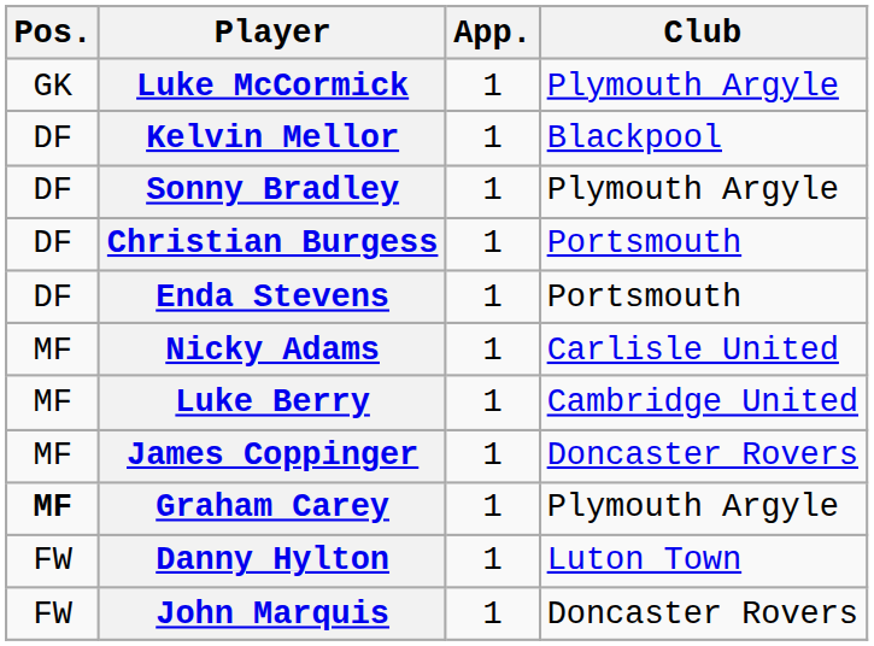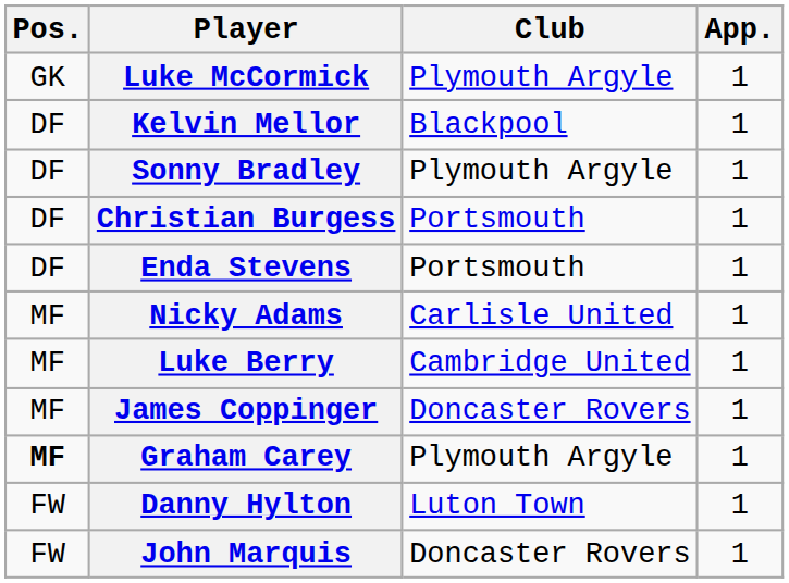 <table class="wikitable plainrowheaders" style="text-align: left">
 <tr>
 <th scope=col>Pos.</th>
 <th scope=col>Player</th>
+<th scope=col>Club</th>
 <th scope=col>App.</th>
-<th scope=col>Club</th>
 </tr>
 <tr>
 <td style=text-align:center>GK</td>
 <th scope=row><a href='#'>Luke McCormick</a></th>
+<td><a href='#'>Plymouth Argyle</a></td>
 <td style=text-align:center>1</td>
-<td><a href='#'>Plymouth Argyle</a></td>
 </tr>
 <tr>
 <td style=text-align:center>DF</td>
 <th scope=row><a href='#'>Kelvin Mellor</a></th>
+<td><a href='#'>Blackpool</a></td>
 <td style=text-align:center>1</td>
-<td><a href='#'>Blackpool</a></td>
 </tr>
 <tr>
 <td style=text-align:center>DF</td>
 <th scope=row><a href='#'>Sonny Bradley</a></th>
+<td>Plymouth Argyle</td>
 <td style=text-align:center>1</td>
-<td>Plymouth Argyle</td>
 </tr>
 <tr>
 <td style=text-align:center>DF</td>
 <th scope=row><a href='#'>Christian Burgess</a></th>
+<td><a href='#'>Portsmouth</a></td>
 <td style=text-align:center>1</td>
-<td><a href='#'>Portsmouth</a></td>
 </tr>
 <tr>
 <td style=text-align:center>DF</td>
 <th scope=row><a href='#'>Enda Stevens</a></th>
+<td>Portsmouth</td>
 <td style=text-align:center>1</td>
-<td>Portsmouth</td>
 </tr>
 <tr>
 <td style=text-align:center>MF</td>
 <th scope=row><a href='#'>Nicky Adams</a></th>
+<td><a href='#'>Carlisle United</a></td>
 <td style=text-align:center>1</td>
-<td><a href='#'>Carlisle United</a></td>
 </tr>
 <tr>
 <td style=text-align:center>MF</td>
 <th scope=row><a href='#'>Luke Berry</a></th>
+<td><a href='#'>Cambridge United</a></td>
 <td style=text-align:center>1</td>
-<td><a href='#'>Cambridge United</a></td>
 </tr>
 <tr>
 <td style=text-align:center>MF</td>
 <th scope=row><a href='#'>James Coppinger</a></th>
+<td><a href='#'>Doncaster Rovers</a></td>
 <td style=text-align:center>1</td>
-<td><a href='#'>Doncaster Rovers</a></td>
 </tr>
 <tr>
 <td style=text-align:center><strong>MF</strong></td>
 <th scope=row><a href='#'>Graham Carey</a></th>
+<td>Plymouth Argyle</td>
 <td style=text-align:center>1</td>
-<td>Plymouth Argyle</td>
 </tr>
 <tr>
 <td style=text-align:center>FW</td>
 <th scope=row><a href='#'>Danny Hylton</a></th>
+<td><a href='#'>Luton Town</a></td>
 <td style=text-align:center>1</td>
-<td><a href='#'>Luton Town</a></td>
 </tr>
 <tr>
 <td style=text-align:center>FW</td>
 <th scope=row><a href='#'>John Marquis</a></th>
+<td>Doncaster Rovers</td>
 <td style=text-align:center>1</td>
-<td>Doncaster Rovers</td>
 </tr>
 </table>
